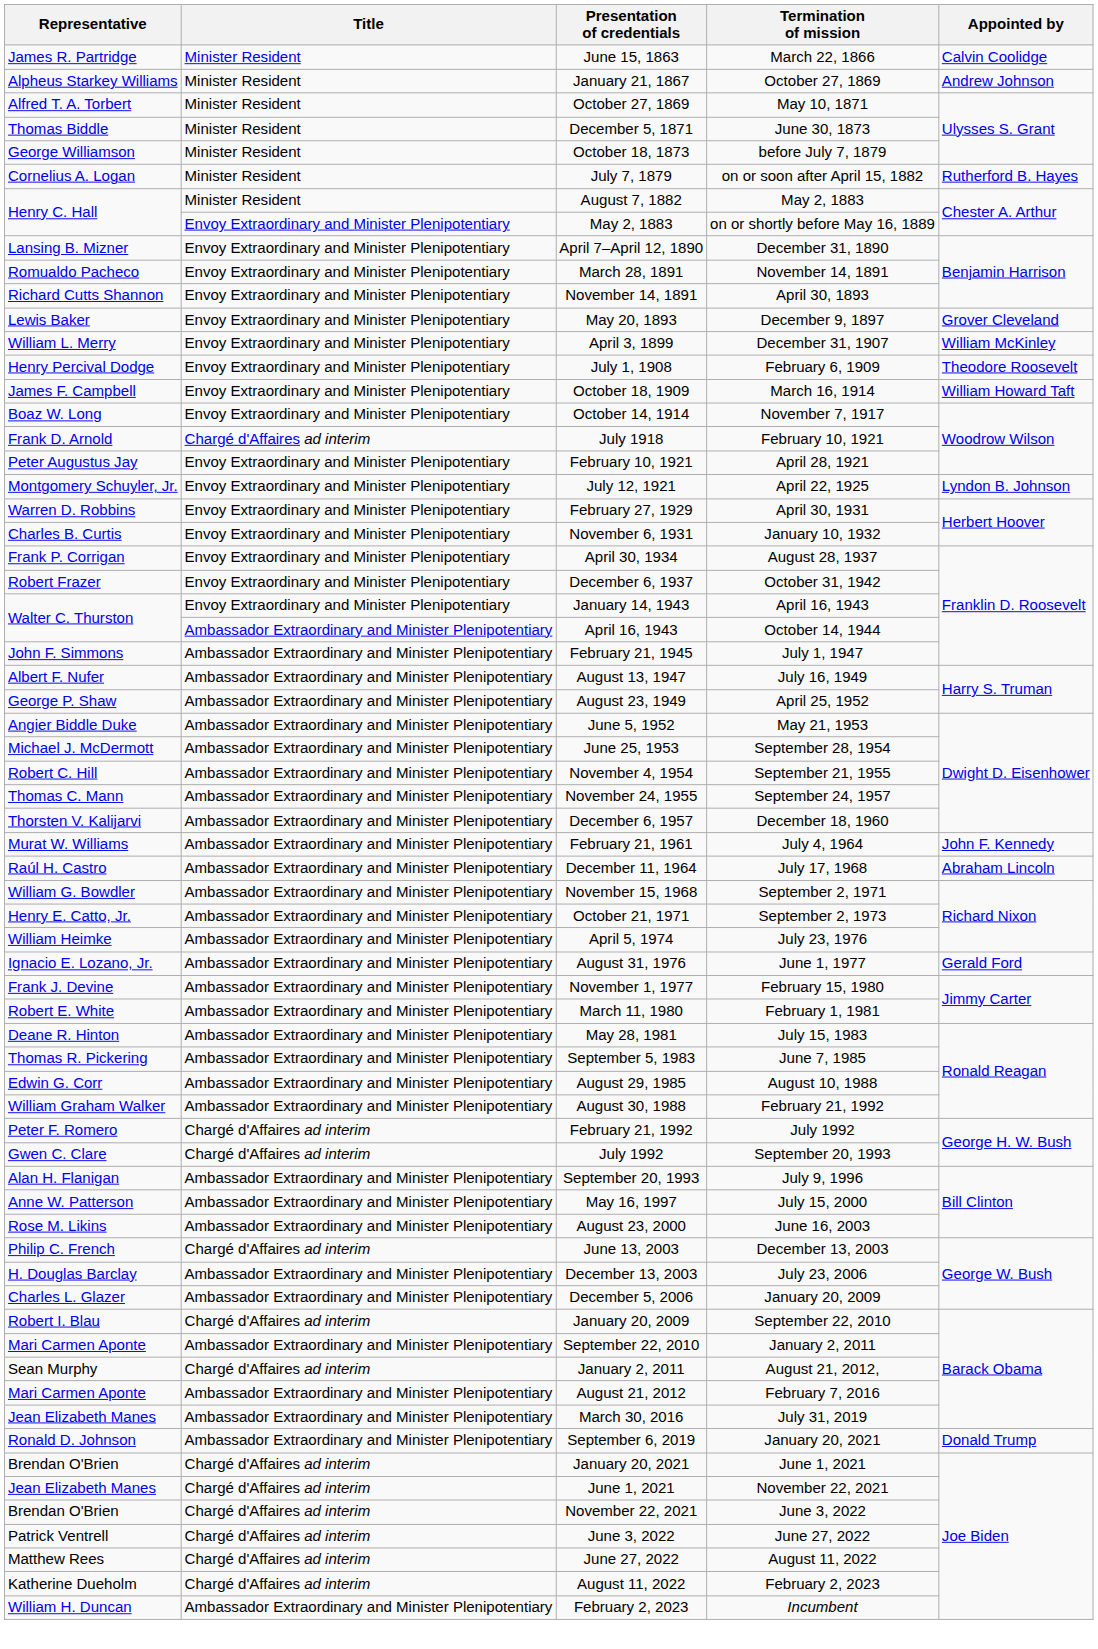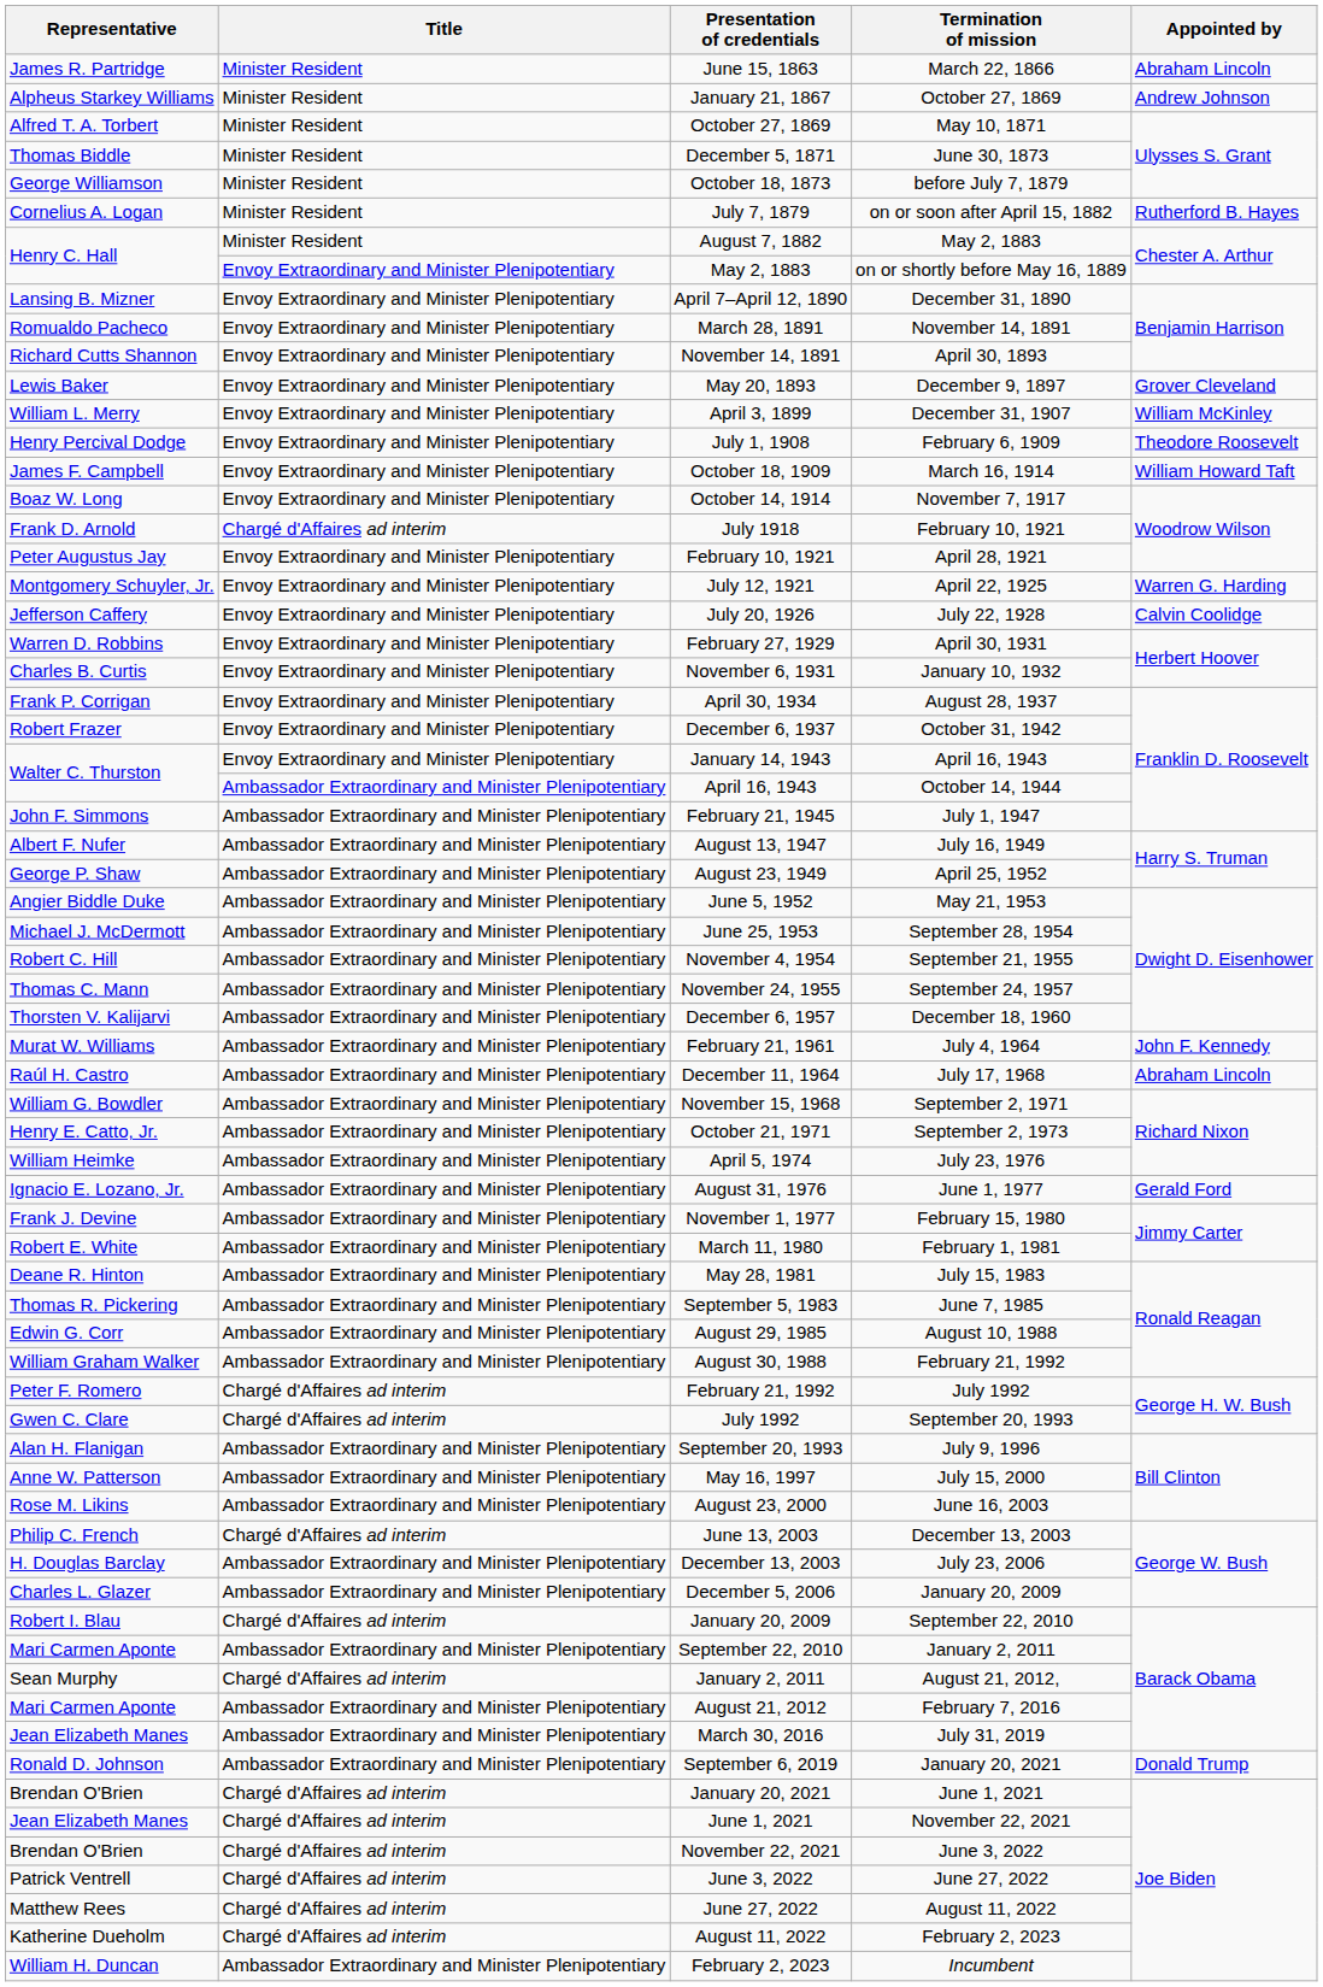 <table class=wikitable>
 <tr>
 <th>Representative</th>
 <th>Title</th>
 <th>Presentation<br>of credentials</th>
 <th>Termination<br>of mission</th>
 <th>Appointed by</th>
 </tr>
 <tr>
 <td><a href='#'>James R. Partridge</a></td>
 <td><a href='#'>Minister Resident</a></td>
 <td align=center>June 15, 1863</td>
 <td align=center>March 22, 1866</td>
-<td><a href='#'>Calvin Coolidge</a></td>
+<td><a href='#'>Abraham Lincoln</a></td>
 </tr>
 <tr>
 <td><a href='#'>Alpheus Starkey Williams</a></td>
 <td>Minister Resident</td>
 <td align=center>January 21, 1867</td>
 <td align=center>October 27, 1869</td>
 <td><a href='#'>Andrew Johnson</a></td>
 </tr>
 <tr>
 <td><a href='#'>Alfred T. A. Torbert</a></td>
 <td>Minister Resident</td>
 <td align=center>October 27, 1869</td>
 <td align=center>May 10, 1871</td>
 <td rowspan=3><a href='#'>Ulysses S. Grant</a></td>
 </tr>
 <tr>
 <td><a href='#'>Thomas Biddle</a></td>
 <td>Minister Resident</td>
 <td align=center>December 5, 1871</td>
 <td align=center>June 30, 1873</td>
 </tr>
 <tr>
 <td><a href='#'>George Williamson</a></td>
 <td>Minister Resident</td>
 <td align=center>October 18, 1873</td>
 <td align=center>before July 7, 1879</td>
 </tr>
 <tr>
 <td><a href='#'>Cornelius A. Logan</a></td>
 <td>Minister Resident</td>
 <td align=center>July 7, 1879</td>
 <td align=center>on or soon after April 15, 1882</td>
 <td><a href='#'>Rutherford B. Hayes</a></td>
 </tr>
 <tr>
 <td rowspan=2><a href='#'>Henry C. Hall</a></td>
 <td>Minister Resident</td>
 <td align=center>August 7, 1882</td>
 <td align=center>May 2, 1883</td>
 <td rowspan=2><a href='#'>Chester A. Arthur</a></td>
 </tr>
 <tr>
 <td><a href='#'>Envoy Extraordinary and Minister Plenipotentiary</a></td>
 <td align=center>May 2, 1883</td>
 <td align=center>on or shortly before May 16, 1889</td>
 </tr>
 <tr>
 <td><a href='#'>Lansing B. Mizner</a></td>
 <td>Envoy Extraordinary and Minister Plenipotentiary</td>
 <td align=center>April 7–April 12, 1890</td>
 <td align=center>December 31, 1890</td>
 <td rowspan=3><a href='#'>Benjamin Harrison</a></td>
 </tr>
 <tr>
 <td><a href='#'>Romualdo Pacheco</a></td>
 <td>Envoy Extraordinary and Minister Plenipotentiary</td>
 <td align=center>March 28, 1891</td>
 <td align=center>November 14, 1891</td>
 </tr>
 <tr>
 <td><a href='#'>Richard Cutts Shannon</a></td>
 <td>Envoy Extraordinary and Minister Plenipotentiary</td>
 <td align=center>November 14, 1891</td>
 <td align=center>April 30, 1893</td>
 </tr>
 <tr>
 <td><a href='#'>Lewis Baker</a></td>
 <td>Envoy Extraordinary and Minister Plenipotentiary</td>
 <td align=center>May 20, 1893</td>
 <td align=center>December 9, 1897</td>
 <td><a href='#'>Grover Cleveland</a></td>
 </tr>
 <tr>
 <td><a href='#'>William L. Merry</a></td>
 <td>Envoy Extraordinary and Minister Plenipotentiary</td>
 <td align=center>April 3, 1899</td>
 <td align=center>December 31, 1907</td>
 <td><a href='#'>William McKinley</a></td>
 </tr>
 <tr>
 <td><a href='#'>Henry Percival Dodge</a></td>
 <td>Envoy Extraordinary and Minister Plenipotentiary</td>
 <td align=center>July 1, 1908</td>
 <td align=center>February 6, 1909</td>
 <td><a href='#'>Theodore Roosevelt</a></td>
 </tr>
 <tr>
 <td><a href='#'>James F. Campbell</a></td>
 <td>Envoy Extraordinary and Minister Plenipotentiary</td>
 <td align=center>October 18, 1909</td>
 <td align=center>March 16, 1914</td>
 <td><a href='#'>William Howard Taft</a></td>
 </tr>
 <tr>
 <td><a href='#'>Boaz W. Long</a></td>
 <td>Envoy Extraordinary and Minister Plenipotentiary</td>
 <td align=center>October 14, 1914</td>
 <td align=center>November 7, 1917</td>
 <td rowspan=3><a href='#'>Woodrow Wilson</a></td>
 </tr>
 <tr>
 <td><a href='#'>Frank D. Arnold</a></td>
 <td><a href='#'>Chargé d'Affaires</a> <em>ad interim</em></td>
 <td align=center>July 1918</td>
 <td align=center>February 10, 1921</td>
 </tr>
 <tr>
 <td><a href='#'>Peter Augustus Jay</a></td>
 <td>Envoy Extraordinary and Minister Plenipotentiary</td>
 <td align=center>February 10, 1921</td>
 <td align=center>April 28, 1921</td>
 </tr>
 <tr>
 <td><a href='#'>Montgomery Schuyler, Jr.</a></td>
 <td>Envoy Extraordinary and Minister Plenipotentiary</td>
 <td align=center>July 12, 1921</td>
 <td align=center>April 22, 1925</td>
-<td><a href='#'>Lyndon B. Johnson</a></td>
+<td><a href='#'>Warren G. Harding</a></td>
+</tr>
+<tr>
+<td><a href='#'>Jefferson Caffery</a></td>
+<td>Envoy Extraordinary and Minister Plenipotentiary</td>
+<td align=center>July 20, 1926</td>
+<td align=center>July 22, 1928</td>
+<td><a href='#'>Calvin Coolidge</a></td>
 </tr>
 <tr>
 <td><a href='#'>Warren D. Robbins</a></td>
 <td>Envoy Extraordinary and Minister Plenipotentiary</td>
 <td align=center>February 27, 1929</td>
 <td align=center>April 30, 1931</td>
 <td rowspan=2><a href='#'>Herbert Hoover</a></td>
 </tr>
 <tr>
 <td><a href='#'>Charles B. Curtis</a></td>
 <td>Envoy Extraordinary and Minister Plenipotentiary</td>
 <td align=center>November 6, 1931</td>
 <td align=center>January 10, 1932</td>
 </tr>
 <tr>
 <td><a href='#'>Frank P. Corrigan</a></td>
 <td>Envoy Extraordinary and Minister Plenipotentiary</td>
 <td align=center>April 30, 1934</td>
 <td align=center>August 28, 1937</td>
 <td rowspan=5><a href='#'>Franklin D. Roosevelt</a></td>
 </tr>
 <tr>
 <td><a href='#'>Robert Frazer</a></td>
 <td>Envoy Extraordinary and Minister Plenipotentiary</td>
 <td align=center>December 6, 1937</td>
 <td align=center>October 31, 1942</td>
 </tr>
 <tr>
 <td rowspan=2><a href='#'>Walter C. Thurston</a></td>
 <td>Envoy Extraordinary and Minister Plenipotentiary</td>
 <td align=center>January 14, 1943</td>
 <td align=center>April 16, 1943</td>
 </tr>
 <tr>
 <td><a href='#'>Ambassador Extraordinary and Minister Plenipotentiary</a></td>
 <td align=center>April 16, 1943</td>
 <td align=center>October 14, 1944</td>
 </tr>
 <tr>
 <td><a href='#'>John F. Simmons</a></td>
 <td>Ambassador Extraordinary and Minister Plenipotentiary</td>
 <td align=center>February 21, 1945</td>
 <td align=center>July 1, 1947</td>
 </tr>
 <tr>
 <td><a href='#'>Albert F. Nufer</a></td>
 <td>Ambassador Extraordinary and Minister Plenipotentiary</td>
 <td align=center>August 13, 1947</td>
 <td align=center>July 16, 1949</td>
 <td rowspan=2><a href='#'>Harry S. Truman</a></td>
 </tr>
 <tr>
 <td><a href='#'>George P. Shaw</a></td>
 <td>Ambassador Extraordinary and Minister Plenipotentiary</td>
 <td align=center>August 23, 1949</td>
 <td align=center>April 25, 1952</td>
 </tr>
 <tr>
 <td><a href='#'>Angier Biddle Duke</a></td>
 <td>Ambassador Extraordinary and Minister Plenipotentiary</td>
 <td align=center>June 5, 1952</td>
 <td align=center>May 21, 1953</td>
 <td rowspan=5><a href='#'>Dwight D. Eisenhower</a></td>
 </tr>
 <tr>
 <td><a href='#'>Michael J. McDermott</a></td>
 <td>Ambassador Extraordinary and Minister Plenipotentiary</td>
 <td align=center>June 25, 1953</td>
 <td align=center>September 28, 1954</td>
 </tr>
 <tr>
 <td><a href='#'>Robert C. Hill</a></td>
 <td>Ambassador Extraordinary and Minister Plenipotentiary</td>
 <td align=center>November 4, 1954</td>
 <td align=center>September 21, 1955</td>
 </tr>
 <tr>
 <td><a href='#'>Thomas C. Mann</a></td>
 <td>Ambassador Extraordinary and Minister Plenipotentiary</td>
 <td align=center>November 24, 1955</td>
 <td align=center>September 24, 1957</td>
 </tr>
 <tr>
 <td><a href='#'>Thorsten V. Kalijarvi</a></td>
 <td>Ambassador Extraordinary and Minister Plenipotentiary</td>
 <td align=center>December 6, 1957</td>
 <td align=center>December 18, 1960</td>
 </tr>
 <tr>
 <td><a href='#'>Murat W. Williams</a></td>
 <td>Ambassador Extraordinary and Minister Plenipotentiary</td>
 <td align=center>February 21, 1961</td>
 <td align=center>July 4, 1964</td>
 <td><a href='#'>John F. Kennedy</a></td>
 </tr>
 <tr>
 <td><a href='#'>Raúl H. Castro</a></td>
 <td>Ambassador Extraordinary and Minister Plenipotentiary</td>
 <td align=center>December 11, 1964</td>
 <td align=center>July 17, 1968</td>
 <td><a href='#'>Abraham Lincoln</a></td>
 </tr>
 <tr>
 <td><a href='#'>William G. Bowdler</a></td>
 <td>Ambassador Extraordinary and Minister Plenipotentiary</td>
 <td align=center>November 15, 1968</td>
 <td align=center>September 2, 1971</td>
 <td rowspan=3><a href='#'>Richard Nixon</a></td>
 </tr>
 <tr>
 <td><a href='#'>Henry E. Catto, Jr.</a></td>
 <td>Ambassador Extraordinary and Minister Plenipotentiary</td>
 <td align=center>October 21, 1971</td>
 <td align=center>September 2, 1973</td>
 </tr>
 <tr>
 <td><a href='#'>William Heimke</a></td>
 <td>Ambassador Extraordinary and Minister Plenipotentiary</td>
 <td align=center>April 5, 1974</td>
 <td align=center>July 23, 1976</td>
 </tr>
 <tr>
 <td><a href='#'>Ignacio E. Lozano, Jr.</a></td>
 <td>Ambassador Extraordinary and Minister Plenipotentiary</td>
 <td align=center>August 31, 1976</td>
 <td align=center>June 1, 1977</td>
 <td><a href='#'>Gerald Ford</a></td>
 </tr>
 <tr>
 <td><a href='#'>Frank J. Devine</a></td>
 <td>Ambassador Extraordinary and Minister Plenipotentiary</td>
 <td align=center>November 1, 1977</td>
 <td align=center>February 15, 1980</td>
 <td rowspan=2><a href='#'>Jimmy Carter</a></td>
 </tr>
 <tr>
 <td><a href='#'>Robert E. White</a></td>
 <td>Ambassador Extraordinary and Minister Plenipotentiary</td>
 <td align=center>March 11, 1980</td>
 <td align=center>February 1, 1981</td>
 </tr>
 <tr>
 <td><a href='#'>Deane R. Hinton</a></td>
 <td>Ambassador Extraordinary and Minister Plenipotentiary</td>
 <td align=center>May 28, 1981</td>
 <td align=center>July 15, 1983</td>
 <td rowspan=4><a href='#'>Ronald Reagan</a></td>
 </tr>
 <tr>
 <td><a href='#'>Thomas R. Pickering</a></td>
 <td>Ambassador Extraordinary and Minister Plenipotentiary</td>
 <td align=center>September 5, 1983</td>
 <td align=center>June 7, 1985</td>
 </tr>
 <tr>
 <td><a href='#'>Edwin G. Corr</a></td>
 <td>Ambassador Extraordinary and Minister Plenipotentiary</td>
 <td align=center>August 29, 1985</td>
 <td align=center>August 10, 1988</td>
 </tr>
 <tr>
 <td><a href='#'>William Graham Walker</a></td>
 <td>Ambassador Extraordinary and Minister Plenipotentiary</td>
 <td align=center>August 30, 1988</td>
 <td align=center>February 21, 1992</td>
 </tr>
 <tr>
 <td><a href='#'>Peter F. Romero</a></td>
 <td>Chargé d'Affaires <em>ad interim</em></td>
 <td align=center>February 21, 1992</td>
 <td align=center>July 1992</td>
 <td rowspan=2><a href='#'>George H. W. Bush</a></td>
 </tr>
 <tr>
 <td><a href='#'>Gwen C. Clare</a></td>
 <td>Chargé d'Affaires <em>ad interim</em></td>
 <td align=center>July 1992</td>
 <td align=center>September 20, 1993</td>
 </tr>
 <tr>
 <td><a href='#'>Alan H. Flanigan</a></td>
 <td>Ambassador Extraordinary and Minister Plenipotentiary</td>
 <td align=center>September 20, 1993</td>
 <td align=center>July 9, 1996</td>
 <td rowspan=3><a href='#'>Bill Clinton</a></td>
 </tr>
 <tr>
 <td><a href='#'>Anne W. Patterson</a></td>
 <td>Ambassador Extraordinary and Minister Plenipotentiary</td>
 <td align=center>May 16, 1997</td>
 <td align=center>July 15, 2000</td>
 </tr>
 <tr>
 <td><a href='#'>Rose M. Likins</a></td>
 <td>Ambassador Extraordinary and Minister Plenipotentiary</td>
 <td align=center>August 23, 2000</td>
 <td align=center>June 16, 2003</td>
 </tr>
 <tr>
 <td><a href='#'>Philip C. French</a></td>
 <td>Chargé d'Affaires <em>ad interim</em></td>
 <td align=center>June 13, 2003</td>
 <td align=center>December 13, 2003</td>
 <td rowspan=3><a href='#'>George W. Bush</a></td>
 </tr>
 <tr>
 <td><a href='#'>H. Douglas Barclay</a></td>
 <td>Ambassador Extraordinary and Minister Plenipotentiary</td>
 <td align=center>December 13, 2003</td>
 <td align=center>July 23, 2006</td>
 </tr>
 <tr>
 <td><a href='#'>Charles L. Glazer</a></td>
 <td>Ambassador Extraordinary and Minister Plenipotentiary</td>
 <td align=center>December 5, 2006</td>
 <td align=center>January 20, 2009</td>
 </tr>
 <tr>
 <td><a href='#'>Robert I. Blau</a></td>
 <td>Chargé d'Affaires <em>ad interim</em></td>
 <td align=center>January 20, 2009</td>
 <td align=center>September 22, 2010</td>
 <td rowspan=5><a href='#'>Barack Obama</a></td>
 </tr>
 <tr>
 <td><a href='#'>Mari Carmen Aponte</a></td>
 <td>Ambassador Extraordinary and Minister Plenipotentiary</td>
 <td align=center>September 22, 2010</td>
 <td align=center>January 2, 2011</td>
 </tr>
 <tr>
 <td>Sean Murphy</td>
 <td>Chargé d'Affaires <em>ad interim</em></td>
 <td align=center>January 2, 2011</td>
 <td align=center>August 21, 2012,</td>
 </tr>
 <tr>
 <td><a href='#'>Mari Carmen Aponte</a></td>
 <td>Ambassador Extraordinary and Minister Plenipotentiary</td>
 <td align=center>August 21, 2012</td>
 <td align=center>February 7, 2016</td>
 </tr>
 <tr>
 <td><a href='#'>Jean Elizabeth Manes</a></td>
 <td>Ambassador Extraordinary and Minister Plenipotentiary</td>
 <td align=center>March 30, 2016</td>
 <td align=center>July 31, 2019</td>
 </tr>
 <tr>
 <td><a href='#'>Ronald D. Johnson</a></td>
 <td>Ambassador Extraordinary and Minister Plenipotentiary</td>
 <td align=center>September 6, 2019</td>
 <td align=center>January 20, 2021</td>
 <td><a href='#'>Donald Trump</a></td>
 </tr>
 <tr>
 <td>Brendan O'Brien</td>
 <td>Chargé d'Affaires <em>ad interim</em></td>
 <td align=center>January 20, 2021</td>
 <td align=center>June 1, 2021</td>
 <td rowspan=7><a href='#'>Joe Biden</a></td>
 </tr>
 <tr>
 <td><a href='#'>Jean Elizabeth Manes</a></td>
 <td>Chargé d'Affaires <em>ad interim</em></td>
 <td align=center>June 1, 2021</td>
 <td align=center>November 22, 2021</td>
 </tr>
 <tr>
 <td>Brendan O'Brien</td>
 <td>Chargé d'Affaires <em>ad interim</em></td>
 <td align=center>November 22, 2021</td>
 <td align=center>June 3, 2022</td>
 </tr>
 <tr>
 <td>Patrick Ventrell</td>
 <td>Chargé d'Affaires <em>ad interim</em></td>
 <td align=center>June 3, 2022</td>
 <td align=center>June 27, 2022</td>
 </tr>
 <tr>
 <td>Matthew Rees</td>
 <td>Chargé d'Affaires <em>ad interim</em></td>
 <td align=center>June 27, 2022</td>
 <td align=center>August 11, 2022</td>
 </tr>
 <tr>
 <td>Katherine Dueholm</td>
 <td>Chargé d'Affaires <em>ad interim</em></td>
 <td align=center>August 11, 2022</td>
 <td align=center>February 2, 2023</td>
 </tr>
 <tr>
 <td><a href='#'>William H. Duncan</a></td>
 <td>Ambassador Extraordinary and Minister Plenipotentiary</td>
 <td align=center>February 2, 2023</td>
 <td align=center><em>Incumbent</em></td>
 </tr>
 </table>
